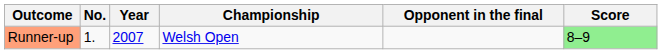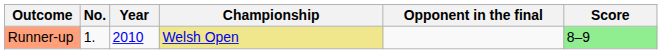 <table class="sortable wikitable">
 <tr>
 <th width="80">Outcome</th>
 <th width="20">No.</th>
 <th width="50">Year</th>
 <th width="250">Championship</th>
 <th width="200">Opponent in the final</th>
 <th width="100">Score</th>
 </tr>
 <tr>
 <td style="background:#ffa07a;">Runner-up</td>
 <td>1.</td>
-<td><a href='#'>2007</a></td>
-<td><a href='#'>Welsh Open</a></td>
+<td><a href='#'>2010</a></td>
+<td style="background: khaki;"><a href='#'>Welsh Open</a></td>
 <td> </td>
 <td style="background: lightgreen;">8–9</td>
 </tr>
 </table>
